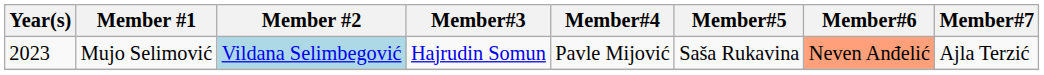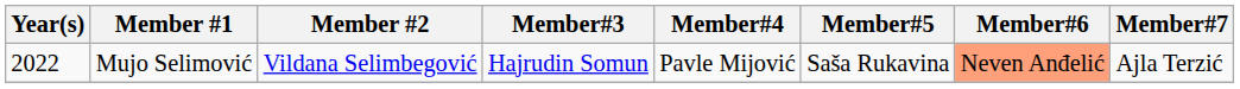 <table class="wikitable">
 <tr>
 <th>Year(s)</th>
 <th>Member #1</th>
 <th>Member #2</th>
 <th>Member#3</th>
 <th>Member#4</th>
 <th>Member#5</th>
 <th>Member#6</th>
 <th>Member#7</th>
 </tr>
 <tr>
-<td>2023</td>
+<td>2022</td>
 <td>Mujo Selimović</td>
-<td style="background: lightblue;"><a href='#'>Vildana Selimbegović</a></td>
+<td><a href='#'>Vildana Selimbegović</a></td>
 <td><a href='#'>Hajrudin Somun</a></td>
 <td>Pavle Mijović</td>
 <td>Saša Rukavina</td>
 <td style="background: lightsalmon;">Neven Anđelić</td>
 <td>Ajla Terzić</td>
 </tr>
 <tr>
 </tr>
 </table>
